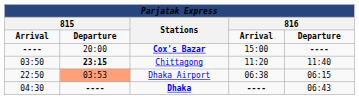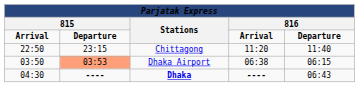 <table class="wikitable" width="65%" style="text-align: center;">
 <tr>
 <th colspan="5" align="center" style="background:#28457D;"><span><em>Parjatak Express</em></span></th>
 </tr>
 <tr>
 <th colspan="2">815</th>
 <th rowspan="2">Stations</th>
 <th colspan="2">816</th>
 </tr>
 <tr>
 <td><strong>Arrival</strong></td>
 <td><strong>Departure</strong></td>
 <td><strong>Arrival</strong></td>
 <td><strong>Departure</strong></td>
 </tr>
 <tr>
-<td><strong>----</strong></td>
-<td>20:00</td>
-<td><a href='#'><strong>Cox's Bazar</strong></a></td>
-<td>15:00</td>
-<td><strong>----</strong></td>
-</tr>
-<tr>
-<td>03:50</td>
-<td><strong>23:15</strong></td>
+<td>22:50</td>
+<td>23:15</td>
 <td><a href='#'>Chittagong</a></td>
 <td>11:20</td>
 <td>11:40</td>
 </tr>
 <tr>
-<td>22:50</td>
+<td>03:50</td>
 <td style="background: lightsalmon;">03:53</td>
 <td><a href='#'>Dhaka Airport</a></td>
 <td>06:38</td>
 <td>06:15</td>
 </tr>
 <tr>
 <td>04:30</td>
 <td><strong>----</strong></td>
 <td><a href='#'><strong>Dhaka</strong></a></td>
 <td><strong>----</strong></td>
 <td>06:43</td>
 </tr>
 </table>
